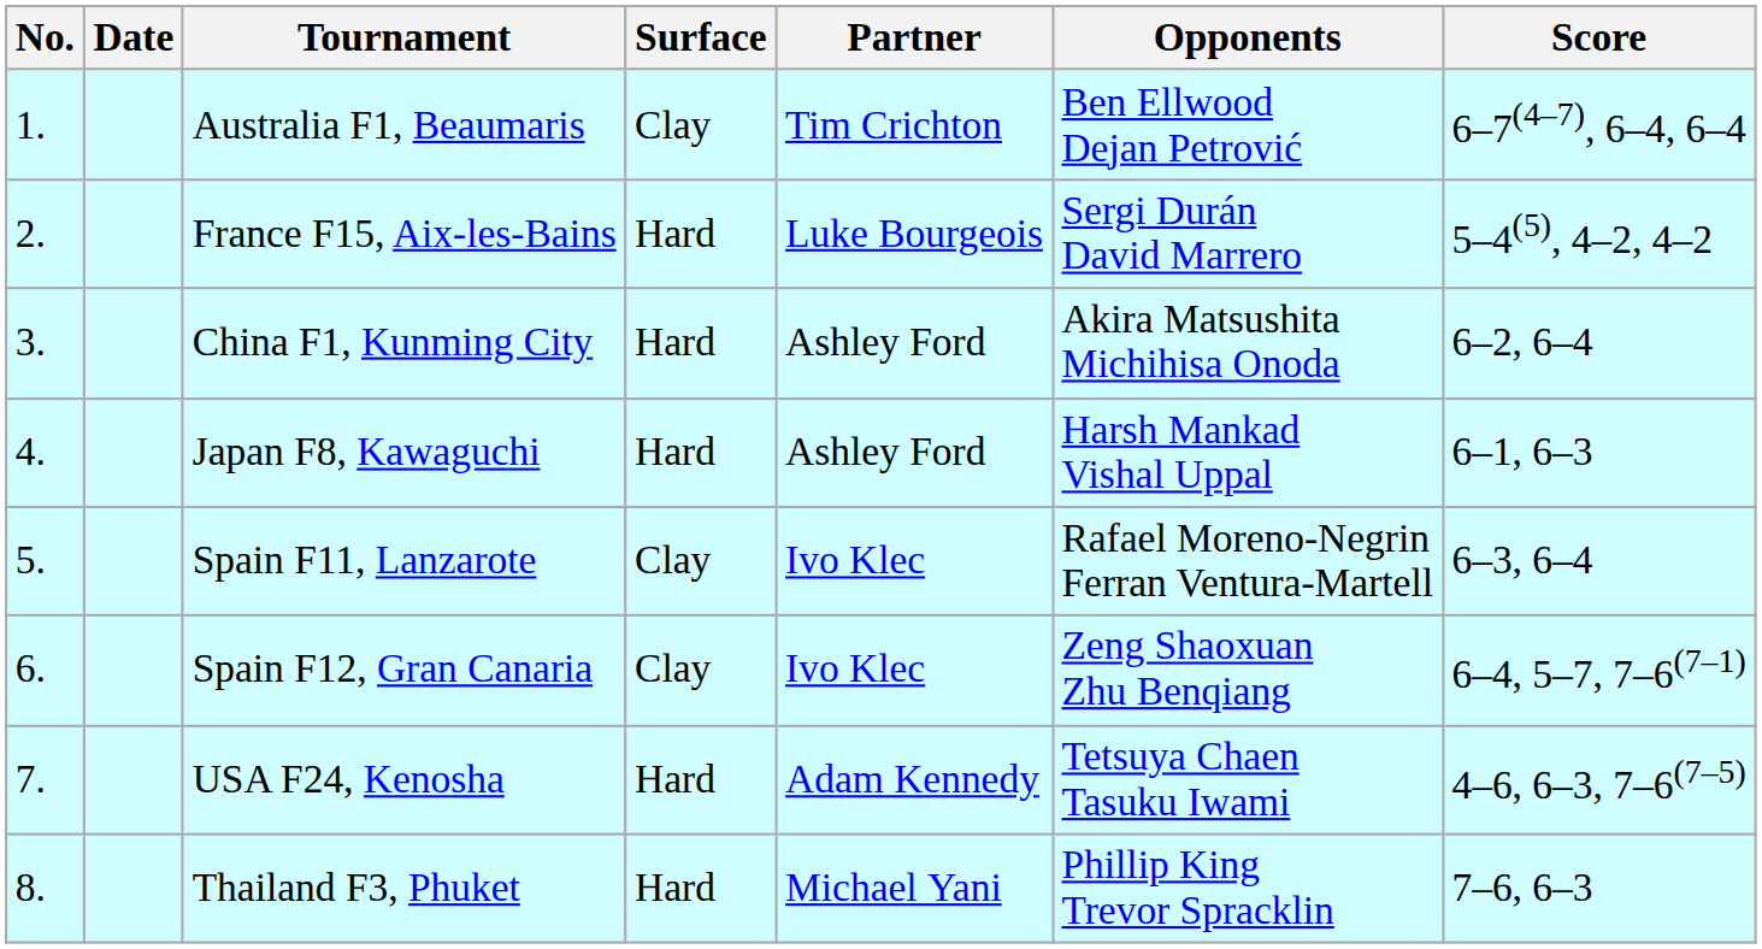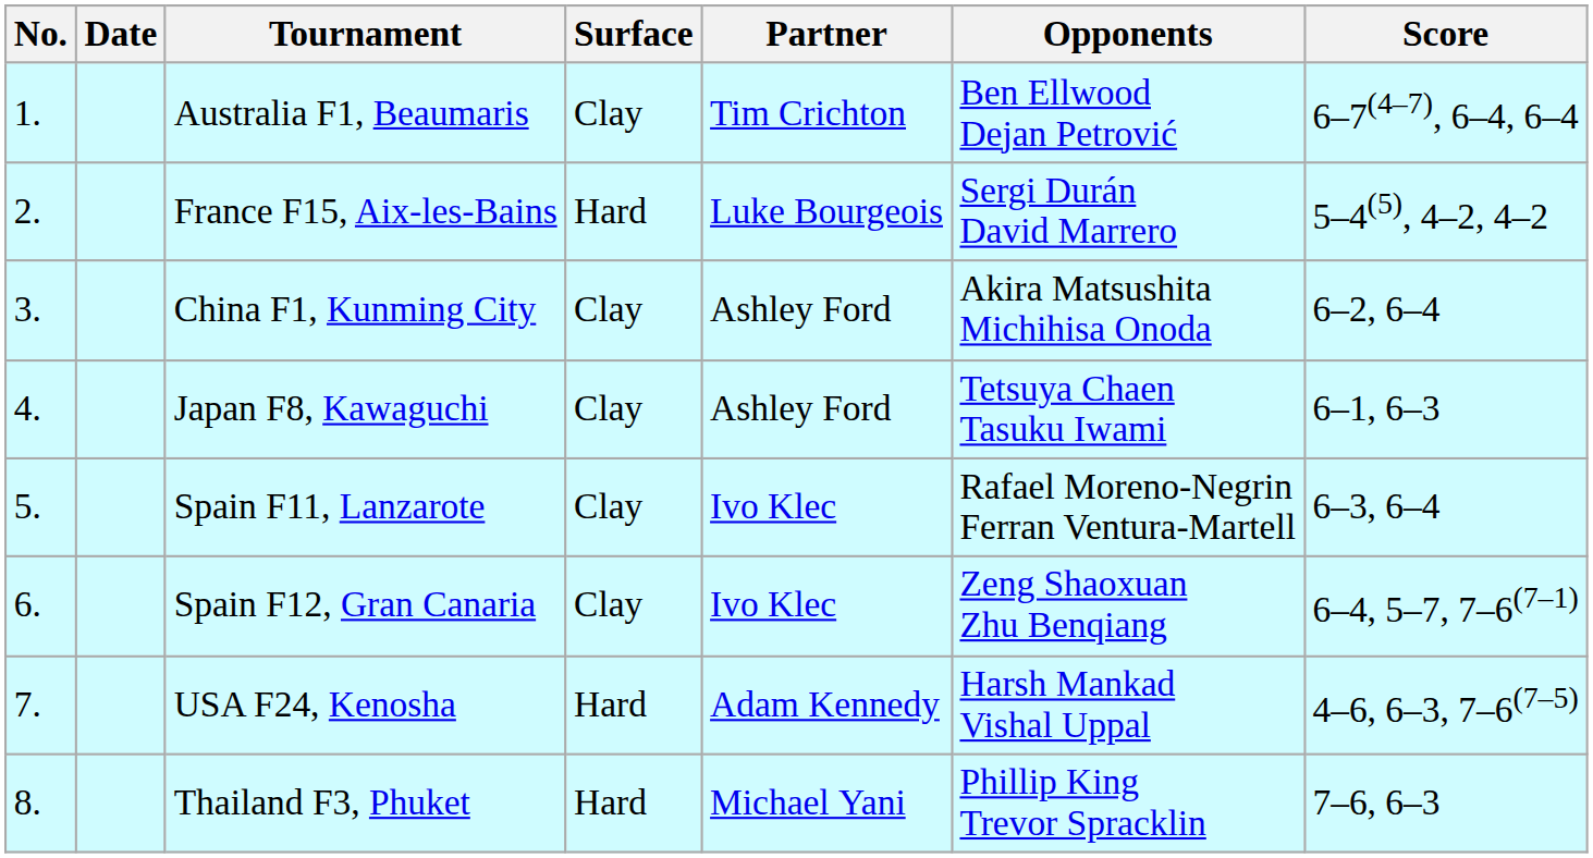 <table class="sortable wikitable">
 <tr>
 <th>No.</th>
 <th>Date</th>
 <th>Tournament</th>
 <th>Surface</th>
 <th>Partner</th>
 <th>Opponents</th>
 <th class="unsortable">Score</th>
 </tr>
 <tr style="background:#cffcff;">
 <td>1.</td>
 <td></td>
 <td>Australia F1, <a href='#'>Beaumaris</a></td>
 <td>Clay</td>
 <td> <a href='#'>Tim Crichton</a></td>
 <td> <a href='#'>Ben Ellwood</a> <br>  <a href='#'>Dejan Petrović</a></td>
 <td>6–7<sup>(4–7)</sup>, 6–4, 6–4</td>
 </tr>
 <tr style="background:#cffcff;">
 <td>2.</td>
 <td></td>
 <td>France F15, <a href='#'>Aix-les-Bains</a></td>
 <td>Hard</td>
 <td> <a href='#'>Luke Bourgeois</a></td>
 <td> <a href='#'>Sergi Durán</a> <br>  <a href='#'>David Marrero</a></td>
 <td>5–4<sup>(5)</sup>, 4–2, 4–2</td>
 </tr>
 <tr style="background:#cffcff;">
 <td>3.</td>
 <td></td>
 <td>China F1, <a href='#'>Kunming City</a></td>
-<td>Hard</td>
+<td>Clay</td>
 <td> Ashley Ford</td>
 <td> Akira Matsushita <br>  <a href='#'>Michihisa Onoda</a></td>
 <td>6–2, 6–4</td>
 </tr>
 <tr style="background:#cffcff;">
 <td>4.</td>
 <td></td>
 <td>Japan F8, <a href='#'>Kawaguchi</a></td>
-<td>Hard</td>
+<td>Clay</td>
 <td> Ashley Ford</td>
-<td> <a href='#'>Harsh Mankad</a> <br>  <a href='#'>Vishal Uppal</a></td>
+<td> <a href='#'>Tetsuya Chaen</a> <br>  <a href='#'>Tasuku Iwami</a></td>
 <td>6–1, 6–3</td>
 </tr>
 <tr style="background:#cffcff;">
 <td>5.</td>
 <td></td>
 <td>Spain F11, <a href='#'>Lanzarote</a></td>
 <td>Clay</td>
 <td> <a href='#'>Ivo Klec</a></td>
 <td> Rafael Moreno-Negrin <br>  Ferran Ventura-Martell</td>
 <td>6–3, 6–4</td>
 </tr>
 <tr style="background:#cffcff;">
 <td>6.</td>
 <td></td>
 <td>Spain F12, <a href='#'>Gran Canaria</a></td>
 <td>Clay</td>
 <td> <a href='#'>Ivo Klec</a></td>
 <td> <a href='#'>Zeng Shaoxuan</a> <br>  <a href='#'>Zhu Benqiang</a></td>
 <td>6–4, 5–7, 7–6<sup>(7–1)</sup></td>
 </tr>
 <tr style="background:#cffcff;">
 <td>7.</td>
 <td></td>
 <td>USA F24, <a href='#'>Kenosha</a></td>
 <td>Hard</td>
 <td> <a href='#'>Adam Kennedy</a></td>
-<td> <a href='#'>Tetsuya Chaen</a> <br>  <a href='#'>Tasuku Iwami</a></td>
+<td> <a href='#'>Harsh Mankad</a> <br>  <a href='#'>Vishal Uppal</a></td>
 <td>4–6, 6–3, 7–6<sup>(7–5)</sup></td>
 </tr>
 <tr style="background:#cffcff;">
 <td>8.</td>
 <td></td>
 <td>Thailand F3, <a href='#'>Phuket</a></td>
 <td>Hard</td>
 <td> <a href='#'>Michael Yani</a></td>
 <td> <a href='#'>Phillip King</a> <br>  <a href='#'>Trevor Spracklin</a></td>
 <td>7–6, 6–3</td>
 </tr>
 </table>
